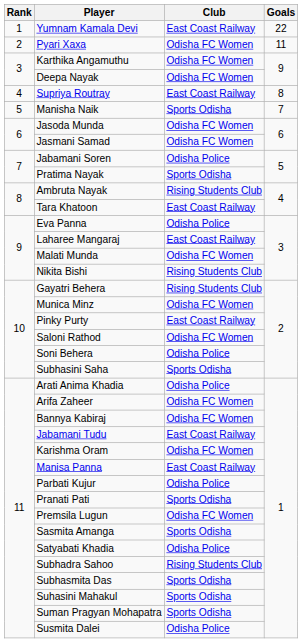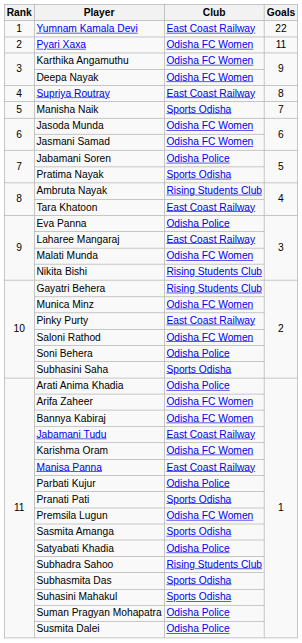 <table class="wikitable sortable" style="text-align:center">
 <tr>
 <th>Rank</th>
 <th>Player</th>
 <th>Club</th>
 <th>Goals</th>
 </tr>
 <tr>
 <td rowspan="1">1</td>
 <td align="left"><a href='#'>Yumnam Kamala Devi</a></td>
 <td align="left"><a href='#'>East Coast Railway</a></td>
 <td rowspan="1">22</td>
 </tr>
 <tr>
 <td rowspan="1">2</td>
 <td align="left"><a href='#'>Pyari Xaxa</a></td>
 <td align="left"><a href='#'>Odisha FC Women</a></td>
 <td rowspan="1">11</td>
 </tr>
 <tr>
 <td rowspan="2">3</td>
 <td align="left">Karthika Angamuthu</td>
 <td align="left"><a href='#'>Odisha FC Women</a></td>
 <td rowspan="2">9</td>
 </tr>
 <tr>
 <td align="left">Deepa Nayak</td>
 <td align="left"><a href='#'>Odisha FC Women</a></td>
 </tr>
 <tr>
 <td rowspan="1">4</td>
 <td align="left"><a href='#'>Supriya Routray</a></td>
 <td align="left"><a href='#'>East Coast Railway</a></td>
 <td rowspan="1">8</td>
 </tr>
 <tr>
 <td rowspan="1">5</td>
 <td align="left">Manisha Naik</td>
 <td align="left"><a href='#'>Sports Odisha</a></td>
 <td rowspan="1">7</td>
 </tr>
 <tr>
 <td rowspan="2">6</td>
 <td align="left">Jasoda Munda</td>
 <td align="left"><a href='#'>Odisha FC Women</a></td>
 <td rowspan="2">6</td>
 </tr>
 <tr>
 <td align="left">Jasmani Samad</td>
 <td align="left"><a href='#'>Odisha FC Women</a></td>
 </tr>
 <tr>
 <td rowspan="2">7</td>
 <td align="left">Jabamani Soren</td>
 <td align="left"><a href='#'>Odisha Police</a></td>
 <td rowspan="2">5</td>
 </tr>
 <tr>
 <td align="left">Pratima Nayak</td>
 <td align="left"><a href='#'>Sports Odisha</a></td>
 </tr>
 <tr>
 <td rowspan="2">8</td>
 <td align="left">Ambruta Nayak</td>
 <td align="left"><a href='#'>Rising Students Club</a></td>
 <td rowspan="2">4</td>
 </tr>
 <tr>
 <td align="left">Tara Khatoon</td>
 <td align="left"><a href='#'>East Coast Railway</a></td>
 </tr>
 <tr>
 <td rowspan="4">9</td>
 <td align="left">Eva Panna</td>
 <td align="left"><a href='#'>Odisha Police</a></td>
 <td rowspan="4">3</td>
 </tr>
 <tr>
 <td align="left">Laharee Mangaraj</td>
 <td align="left"><a href='#'>East Coast Railway</a></td>
 </tr>
 <tr>
 <td align="left">Malati Munda</td>
 <td align="left"><a href='#'>Odisha FC Women</a></td>
 </tr>
 <tr>
 <td align="left">Nikita Bishi</td>
 <td align="left"><a href='#'>Rising Students Club</a></td>
 </tr>
 <tr>
 <td rowspan="6">10</td>
 <td align="left">Gayatri Behera</td>
 <td align="left"><a href='#'>Rising Students Club</a></td>
 <td rowspan="6">2</td>
 </tr>
 <tr>
 <td align="left">Munica Minz</td>
 <td align="left"><a href='#'>Odisha FC Women</a></td>
 </tr>
 <tr>
 <td align="left">Pinky Purty</td>
 <td align="left"><a href='#'>East Coast Railway</a></td>
 </tr>
 <tr>
 <td align="left">Saloni Rathod</td>
 <td align="left"><a href='#'>Odisha FC Women</a></td>
 </tr>
 <tr>
 <td align="left">Soni Behera</td>
 <td align="left"><a href='#'>Odisha Police</a></td>
 </tr>
 <tr>
 <td align="left">Subhasini Saha</td>
 <td align="left"><a href='#'>Sports Odisha</a></td>
 </tr>
 <tr>
 <td rowspan="18">11</td>
 <td align="left">Arati Anima Khadia</td>
 <td align="left"><a href='#'>Odisha Police</a></td>
 <td rowspan="18">1</td>
 </tr>
 <tr>
 <td align="left">Arifa Zaheer</td>
 <td align="left"><a href='#'>Odisha FC Women</a></td>
 </tr>
 <tr>
 <td align="left">Bannya Kabiraj</td>
 <td align="left"><a href='#'>Odisha FC Women</a></td>
 </tr>
 <tr>
 <td align="left"><a href='#'>Jabamani Tudu</a></td>
 <td align="left"><a href='#'>East Coast Railway</a></td>
 </tr>
 <tr>
 <td align="left">Karishma Oram</td>
 <td align="left"><a href='#'>Odisha FC Women</a></td>
 </tr>
 <tr>
 <td align="left"><a href='#'>Manisa Panna</a></td>
 <td align="left"><a href='#'>East Coast Railway</a></td>
 </tr>
 <tr>
 <td align="left">Parbati Kujur</td>
 <td align="left"><a href='#'>Odisha Police</a></td>
 </tr>
 <tr>
 <td align="left">Pranati Pati</td>
 <td align="left"><a href='#'>Sports Odisha</a></td>
 </tr>
 <tr>
 <td align="left">Premsila Lugun</td>
 <td align="left"><a href='#'>Odisha FC Women</a></td>
 </tr>
 <tr>
 <td align="left">Sasmita Amanga</td>
 <td align="left"><a href='#'>Sports Odisha</a></td>
 </tr>
 <tr>
 <td align="left">Satyabati Khadia</td>
 <td align="left"><a href='#'>Odisha Police</a></td>
 </tr>
 <tr>
 <td align="left">Subhadra Sahoo</td>
 <td align="left"><a href='#'>Rising Students Club</a></td>
 </tr>
 <tr>
 <td align="left">Subhasmita Das</td>
 <td align="left"><a href='#'>Sports Odisha</a></td>
 </tr>
 <tr>
 <td align="left">Suhasini Mahakul</td>
 <td align="left"><a href='#'>Sports Odisha</a></td>
 </tr>
 <tr>
 <td align="left">Suman Pragyan Mohapatra</td>
-<td align="left"><a href='#'>Sports Odisha</a></td>
+<td align="left"><a href='#'>Odisha Police</a></td>
 </tr>
 <tr>
 <td align="left">Susmita Dalei</td>
 <td align="left"><a href='#'>Odisha Police</a></td>
 </tr>
 </table>
